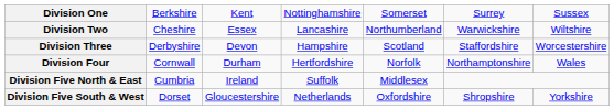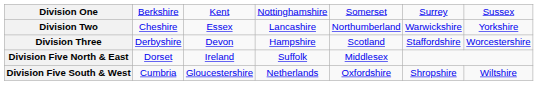 <table class="wikitable" style="text-align: center" style="font-size: 95%; border: 1px #aaaaaa solid; border-collapse: collapse; clear:center;">
 <tr>
 <th>Division One</th>
 <td><a href='#'>Berkshire</a></td>
 <td><a href='#'>Kent</a></td>
 <td><a href='#'>Nottinghamshire</a></td>
 <td><a href='#'>Somerset</a></td>
 <td><a href='#'>Surrey</a></td>
 <td><a href='#'>Sussex</a></td>
 </tr>
 <tr>
 <th>Division Two</th>
 <td><a href='#'>Cheshire</a></td>
 <td><a href='#'>Essex</a></td>
 <td><a href='#'>Lancashire</a></td>
 <td><a href='#'>Northumberland</a></td>
 <td><a href='#'>Warwickshire</a></td>
-<td><a href='#'>Wiltshire</a></td>
+<td><a href='#'>Yorkshire</a></td>
 </tr>
 <tr>
 <th>Division Three</th>
 <td><a href='#'>Derbyshire</a></td>
 <td><a href='#'>Devon</a></td>
 <td><a href='#'>Hampshire</a></td>
 <td><a href='#'>Scotland</a></td>
 <td><a href='#'>Staffordshire</a></td>
 <td><a href='#'>Worcestershire</a></td>
 </tr>
 <tr>
-<th>Division Four</th>
-<td><a href='#'>Cornwall</a></td>
-<td><a href='#'>Durham</a></td>
-<td><a href='#'>Hertfordshire</a></td>
-<td><a href='#'>Norfolk</a></td>
-<td><a href='#'>Northamptonshire</a></td>
-<td><a href='#'>Wales</a></td>
-</tr>
-<tr>
 <th>Division Five North & East</th>
-<td><a href='#'>Cumbria</a></td>
+<td><a href='#'>Dorset</a></td>
 <td><a href='#'>Ireland</a></td>
 <td><a href='#'>Suffolk</a></td>
 <td><a href='#'>Middlesex</a></td>
 </tr>
 <tr>
 <th>Division Five South & West</th>
-<td><a href='#'>Dorset</a></td>
+<td><a href='#'>Cumbria</a></td>
 <td><a href='#'>Gloucestershire</a></td>
 <td><a href='#'>Netherlands</a></td>
 <td><a href='#'>Oxfordshire</a></td>
 <td><a href='#'>Shropshire</a></td>
-<td><a href='#'>Yorkshire</a></td>
+<td><a href='#'>Wiltshire</a></td>
 </tr>
 </table>
